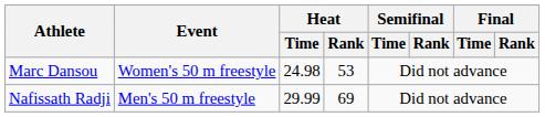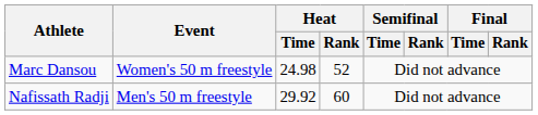 <table class=wikitable style="font-size:90%">
 <tr>
 <th rowspan="2">Athlete</th>
 <th rowspan="2">Event</th>
 <th colspan="2">Heat</th>
 <th colspan="2">Semifinal</th>
 <th colspan="2">Final</th>
 </tr>
 <tr style="font-size:95%">
 <th>Time</th>
 <th>Rank</th>
 <th>Time</th>
 <th>Rank</th>
 <th>Time</th>
 <th>Rank</th>
 </tr>
 <tr align=center>
 <td align=left><a href='#'>Marc Dansou</a></td>
 <td align=left><a href='#'>Women's 50 m freestyle</a></td>
 <td>24.98</td>
-<td>53</td>
+<td>52</td>
 <td colspan="4">Did not advance</td>
 </tr>
 <tr align=center>
 <td align=left><a href='#'>Nafissath Radji</a></td>
 <td align=left><a href='#'>Men's 50 m freestyle</a></td>
-<td>29.99</td>
-<td>69</td>
+<td>29.92</td>
+<td>60</td>
 <td colspan="4">Did not advance</td>
 </tr>
 </table>
